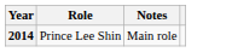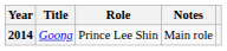 <table class="wikitable plainrowheaders">
 <tr>
 <th scope="col">Year</th>
+<th scope="col">Title</th>
 <th scope="col">Role</th>
 <th scope="col">Notes</th>
 <th scope="col"></th>
 </tr>
 <tr>
 <th scope="row">2014</th>
+<td><em><a href='#'>Goong</a></em></td>
 <td>Prince Lee Shin</td>
 <td>Main role</td>
 <td style="text-align:center"></td>
 </tr>
 </table>
